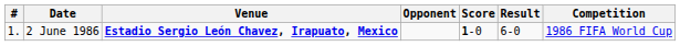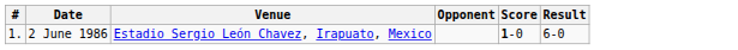 <table class=wikitable>
 <tr>
 <th>#</th>
 <th>Date</th>
 <th>Venue</th>
 <th>Opponent</th>
 <th>Score</th>
 <th>Result</th>
-<th>Competition</th>
 </tr>
 <tr>
 <td>1.</td>
 <td>2 June 1986</td>
-<td><strong><a href='#'>Estadio Sergio León Chavez</a>, <a href='#'>Irapuato</a>, <a href='#'>Mexico</a></strong></td>
+<td><a href='#'>Estadio Sergio León Chavez</a>, <a href='#'>Irapuato</a>, <a href='#'>Mexico</a></td>
 <td></td>
 <td><strong>1</strong>-0</td>
 <td>6-0</td>
-<td><a href='#'>1986 FIFA World Cup</a></td>
 </tr>
 </table>
